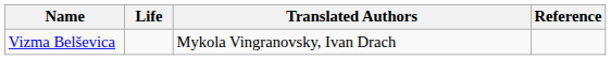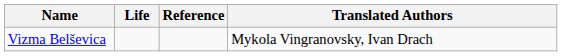 <table class="wikitable sortable">
 <tr>
 <th width="20%">Name</th>
 <th width="8%">Life</th>
+<th width="8%   ">Reference</th>
 <th width="*">Translated Authors</th>
-<th width="8%   ">Reference</th>
 </tr>
 <tr>
 <td><a href='#'>Vizma Belševica</a></td>
 <td></td>
+<td></td>
 <td>Mykola Vingranovsky, Ivan Drach</td>
-<td></td>
 </tr>
 </table>
